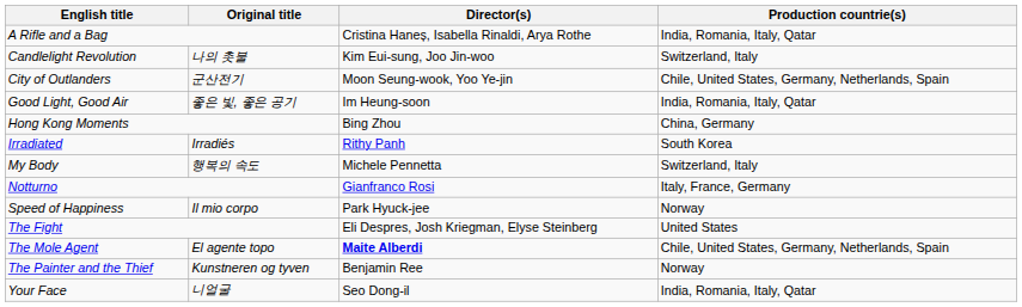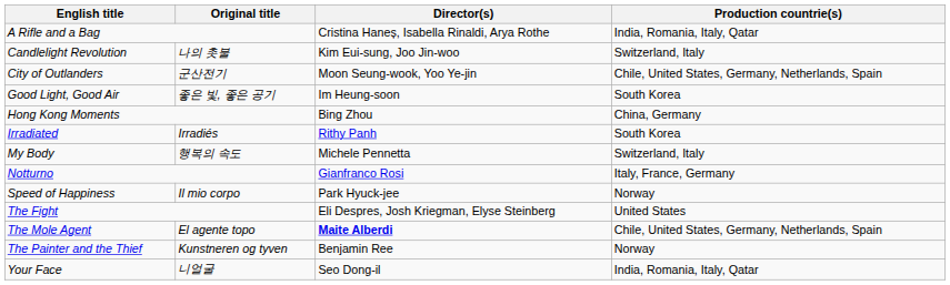 <table class="sortable wikitable" style="width:100%; margin-bottom:4px" cellpadding="5">
 <tr>
 <th scope="col">English title</th>
 <th scope="col">Original title</th>
 <th scope="col">Director(s)</th>
 <th scope="col">Production countrie(s)</th>
 </tr>
 <tr>
 <td colspan="2"><em>A Rifle and a Bag</em></td>
 <td>Cristina Haneș, Isabella Rinaldi, Arya Rothe</td>
 <td>India, Romania, Italy, Qatar</td>
 </tr>
 <tr>
 <td><em>Candlelight Revolution</em></td>
 <td><em>나의 촛불</em></td>
 <td>Kim Eui-sung, Joo Jin-woo</td>
 <td>Switzerland, Italy</td>
 </tr>
 <tr>
 <td><em>City of Outlanders</em></td>
 <td><em>군산전기</em></td>
 <td>Moon Seung-wook, Yoo Ye-jin</td>
 <td>Chile, United States, Germany, Netherlands, Spain</td>
 </tr>
 <tr>
 <td><em>Good Light, Good Air</em></td>
 <td><em>좋은 빛, 좋은 공기</em></td>
 <td>Im Heung-soon</td>
-<td>India, Romania, Italy, Qatar</td>
+<td>South Korea</td>
 </tr>
 <tr>
 <td colspan="2"><em>Hong Kong Moments</em></td>
 <td>Bing Zhou</td>
 <td>China, Germany</td>
 </tr>
 <tr>
 <td><em><a href='#'>Irradiated</a></em></td>
 <td><em>Irradiés</em></td>
 <td><a href='#'>Rithy Panh</a></td>
 <td>South Korea</td>
 </tr>
 <tr>
 <td><em>My Body</em></td>
 <td><em>행복의 속도</em></td>
 <td>Michele Pennetta</td>
 <td>Switzerland, Italy</td>
 </tr>
 <tr>
 <td colspan="2"><em><a href='#'>Notturno</a></em></td>
 <td><a href='#'>Gianfranco Rosi</a></td>
 <td>Italy, France, Germany</td>
 </tr>
 <tr>
 <td><em>Speed of Happiness</em></td>
 <td><em>Il mio corpo</em></td>
 <td>Park Hyuck-jee</td>
 <td>Norway</td>
 </tr>
 <tr>
 <td colspan="2"><em><a href='#'>The Fight</a></em></td>
 <td>Eli Despres, Josh Kriegman, Elyse Steinberg</td>
 <td>United States</td>
 </tr>
 <tr>
 <td><em><a href='#'>The Mole Agent</a></em></td>
 <td><em>El agente topo</em></td>
 <td><strong><a href='#'>Maite Alberdi</a></strong></td>
 <td>Chile, United States, Germany, Netherlands, Spain</td>
 </tr>
 <tr>
 <td><em><a href='#'>The Painter and the Thief</a></em></td>
 <td><em>Kunstneren og tyven</em></td>
 <td>Benjamin Ree</td>
 <td>Norway</td>
 </tr>
 <tr>
 <td><em>Your Face</em></td>
 <td><em>니얼굴</em></td>
 <td>Seo Dong-il</td>
 <td>India, Romania, Italy, Qatar</td>
 </tr>
 </table>
